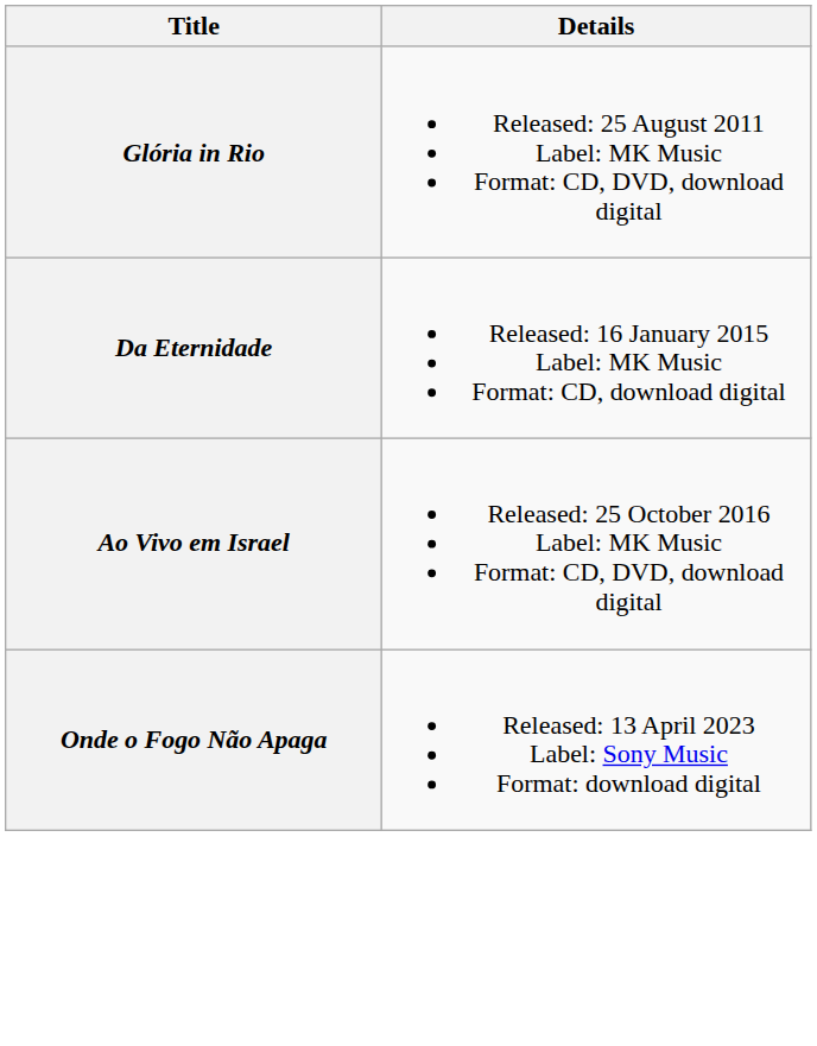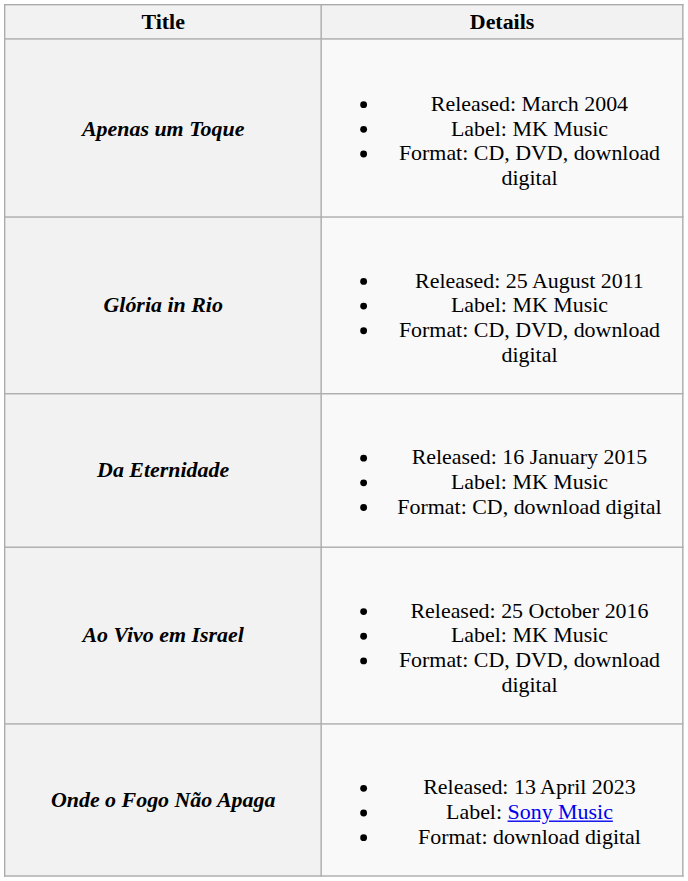 <table class="wikitable plainrowheaders" style="text-align:center;">
 <tr>
 <th scope="col" style="width:14em;">Title</th>
 <th scope="col" style="width:16em;">Details</th>
+</tr>
+<tr>
+<th scope="row"><em>Apenas um Toque</em></th>
+<td><br><ul><li>Released: March 2004</li><li>Label: MK Music</li><li>Format: CD, DVD, download digital</li></ul></td>
 </tr>
 <tr>
 <th scope="row"><em>Glória in Rio</em></th>
 <td><br><ul><li>Released: 25 August 2011</li><li>Label: MK Music</li><li>Format: CD, DVD, download digital</li></ul></td>
 </tr>
 <tr>
 <th scope="row"><em>Da Eternidade</em></th>
 <td><br><ul><li>Released: 16 January 2015</li><li>Label: MK Music</li><li>Format: CD, download digital</li></ul></td>
 </tr>
 <tr>
 <th scope="row"><em>Ao Vivo em Israel</em></th>
 <td><br><ul><li>Released: 25 October 2016</li><li>Label: MK Music</li><li>Format: CD, DVD, download digital</li></ul></td>
 </tr>
 <tr>
 <th scope="row"><em>Onde o Fogo Não Apaga</em></th>
 <td><br><ul><li>Released: 13 April 2023</li><li>Label: <a href='#'>Sony Music</a></li><li>Format: download digital</li></ul></td>
 </tr>
 </table>
